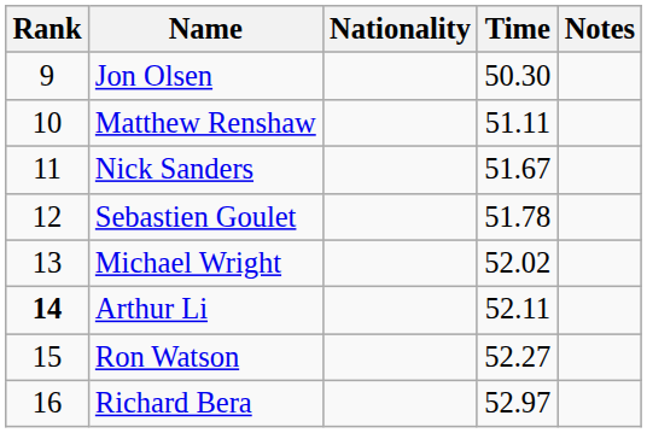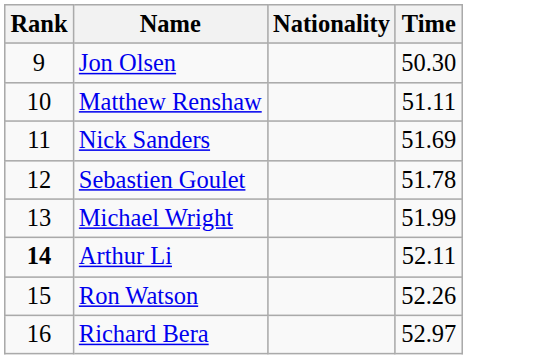 <table class="wikitable sortable" style="text-align:center">
 <tr>
 <th>Rank</th>
 <th>Name</th>
 <th>Nationality</th>
 <th>Time</th>
-<th>Notes</th>
 </tr>
 <tr>
 <td>9</td>
 <td align=left><a href='#'>Jon Olsen</a></td>
 <td align=left></td>
 <td>50.30</td>
-<td></td>
 </tr>
 <tr>
 <td>10</td>
 <td align=left><a href='#'>Matthew Renshaw</a></td>
 <td align=left></td>
 <td>51.11</td>
-<td></td>
 </tr>
 <tr>
 <td>11</td>
 <td align=left><a href='#'>Nick Sanders</a></td>
 <td align=left></td>
-<td>51.67</td>
-<td></td>
+<td>51.69</td>
 </tr>
 <tr>
 <td>12</td>
 <td align=left><a href='#'>Sebastien Goulet</a></td>
 <td align=left></td>
 <td>51.78</td>
-<td></td>
 </tr>
 <tr>
 <td>13</td>
 <td align=left><a href='#'>Michael Wright</a></td>
 <td align=left></td>
-<td>52.02</td>
-<td></td>
+<td>51.99</td>
 </tr>
 <tr>
 <td><strong>14</strong></td>
 <td align=left><a href='#'>Arthur Li</a></td>
 <td align=left></td>
 <td>52.11</td>
-<td></td>
 </tr>
 <tr>
 <td>15</td>
 <td align=left><a href='#'>Ron Watson</a></td>
 <td align=left></td>
-<td>52.27</td>
-<td></td>
+<td>52.26</td>
 </tr>
 <tr>
 <td>16</td>
 <td align=left><a href='#'>Richard Bera</a></td>
 <td align=left></td>
 <td>52.97</td>
-<td></td>
 </tr>
 </table>
